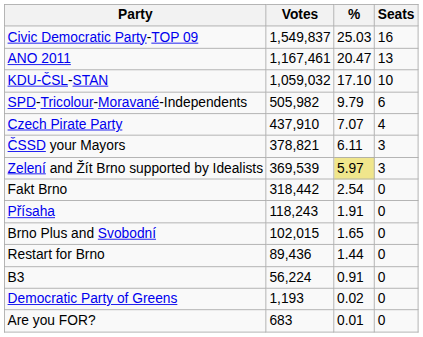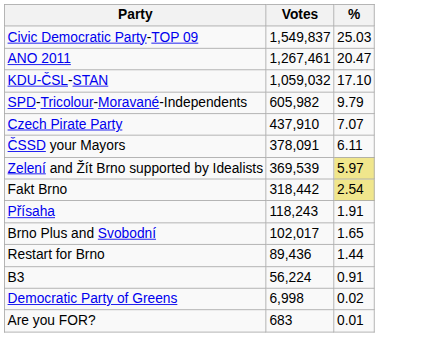 <table class="wikitable">
 <tr>
 <th>Party</th>
 <th>Votes</th>
 <th>%</th>
-<th>Seats</th>
 </tr>
 <tr>
 <td><a href='#'>Civic Democratic Party</a>-<a href='#'>TOP 09</a></td>
 <td>1,549,837</td>
 <td>25.03</td>
-<td>16</td>
 </tr>
 <tr>
 <td><a href='#'>ANO 2011</a></td>
-<td>1,167,461</td>
+<td>1,267,461</td>
 <td>20.47</td>
-<td>13</td>
 </tr>
 <tr>
 <td><a href='#'>KDU-ČSL</a>-<a href='#'>STAN</a></td>
 <td>1,059,032</td>
 <td>17.10</td>
-<td>10</td>
 </tr>
 <tr>
 <td><a href='#'>SPD</a>-<a href='#'>Tricolour</a>-<a href='#'>Moravané</a>-Independents</td>
-<td>505,982</td>
+<td>605,982</td>
 <td>9.79</td>
-<td>6</td>
 </tr>
 <tr>
 <td><a href='#'>Czech Pirate Party</a></td>
 <td>437,910</td>
 <td>7.07</td>
-<td>4</td>
 </tr>
 <tr>
 <td><a href='#'>ČSSD</a> your Mayors</td>
-<td>378,821</td>
+<td>378,091</td>
 <td>6.11</td>
-<td>3</td>
 </tr>
 <tr>
 <td><a href='#'>Zelení</a> and Žít Brno supported by Idealists</td>
 <td>369,539</td>
 <td style="background: khaki;">5.97</td>
-<td>3</td>
 </tr>
 <tr>
 <td>Fakt Brno</td>
 <td>318,442</td>
-<td>2.54</td>
-<td>0</td>
+<td style="background: khaki;">2.54</td>
 </tr>
 <tr>
 <td><a href='#'>Přísaha</a></td>
 <td>118,243</td>
 <td>1.91</td>
-<td>0</td>
 </tr>
 <tr>
 <td>Brno Plus and <a href='#'>Svobodní</a></td>
-<td>102,015</td>
+<td>102,017</td>
 <td>1.65</td>
-<td>0</td>
 </tr>
 <tr>
 <td>Restart for Brno</td>
 <td>89,436</td>
 <td>1.44</td>
-<td>0</td>
 </tr>
 <tr>
 <td>B3</td>
 <td>56,224</td>
 <td>0.91</td>
-<td>0</td>
 </tr>
 <tr>
 <td><a href='#'>Democratic Party of Greens</a></td>
-<td>1,193</td>
+<td>6,998</td>
 <td>0.02</td>
-<td>0</td>
 </tr>
 <tr>
 <td>Are you FOR?</td>
 <td>683</td>
 <td>0.01</td>
-<td>0</td>
 </tr>
 </table>
